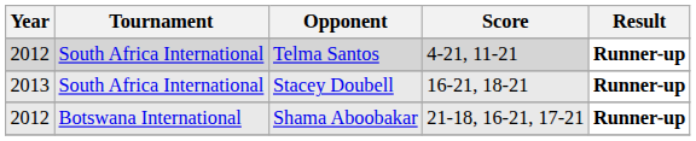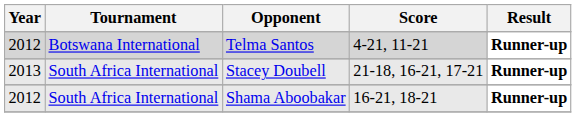 <table class="sortable wikitable" style="font-size: 90%;">
 <tr>
 <th>Year</th>
 <th>Tournament</th>
 <th>Opponent</th>
 <th>Score</th>
 <th>Result</th>
 </tr>
 <tr>
 </tr>
 <tr style="background:#D5D5D5">
 <td align="center">2012</td>
-<td align="left"><a href='#'>South Africa International</a></td>
+<td align="left"><a href='#'>Botswana International</a></td>
 <td align="left"> <a href='#'>Telma Santos</a></td>
 <td align="left">4-21, 11-21</td>
 <td style="text-align:left; background:white"> <strong>Runner-up</strong></td>
 </tr>
 <tr>
 </tr>
 <tr style="background:#E9E9E9">
 <td align="center">2013</td>
 <td align="left"><a href='#'>South Africa International</a></td>
 <td align="left"> <a href='#'>Stacey Doubell</a></td>
-<td align="left">16-21, 18-21</td>
+<td align="left">21-18, 16-21, 17-21</td>
 <td style="text-align:left; background:white"> <strong>Runner-up</strong></td>
 </tr>
 <tr>
 </tr>
 <tr style="background:#E9E9E9">
 <td align="center">2012</td>
-<td align="left"><a href='#'>Botswana International</a></td>
+<td align="left"><a href='#'>South Africa International</a></td>
 <td align="left"> <a href='#'>Shama Aboobakar</a></td>
-<td align="left">21-18, 16-21, 17-21</td>
+<td align="left">16-21, 18-21</td>
 <td style="text-align:left; background:white"> <strong>Runner-up</strong></td>
 </tr>
 <tr>
 </tr>
 </table>
